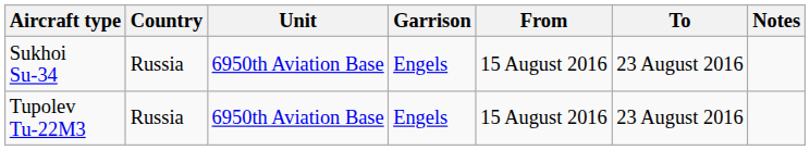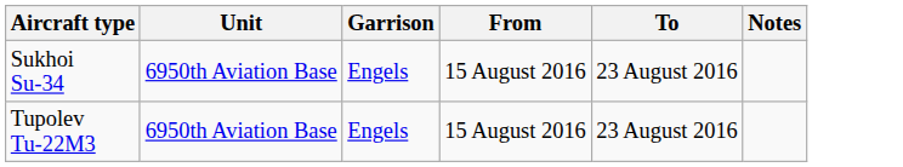 <table class="wikitable">
 <tr>
 <th>Aircraft type</th>
-<th>Country</th>
 <th>Unit</th>
 <th>Garrison</th>
 <th>From</th>
 <th>To</th>
 <th>Notes</th>
 </tr>
 <tr>
 <td>Sukhoi<br><a href='#'>Su-34</a></td>
-<td>Russia</td>
 <td><a href='#'>6950th Aviation Base</a></td>
 <td><a href='#'>Engels</a></td>
 <td>15 August 2016</td>
 <td>23 August 2016</td>
 <td></td>
 </tr>
 <tr>
 <td>Tupolev<br><a href='#'>Tu-22M3</a></td>
-<td>Russia</td>
 <td><a href='#'>6950th Aviation Base</a></td>
 <td><a href='#'>Engels</a></td>
 <td>15 August 2016</td>
 <td>23 August 2016</td>
 <td></td>
 </tr>
 </table>
